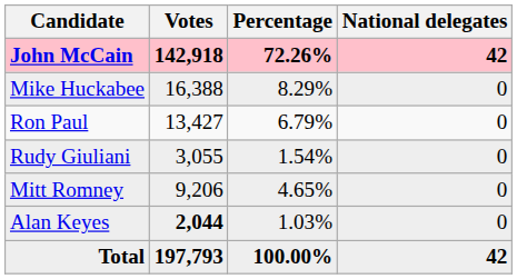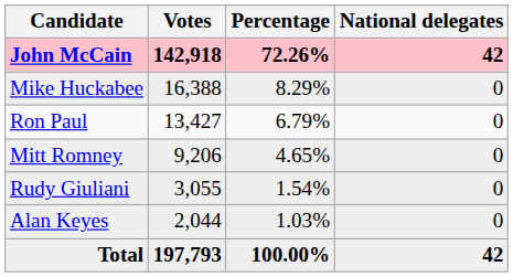 <table class="wikitable" style="text-align:right;">
 <tr>
 <th>Candidate</th>
 <th>Votes</th>
 <th>Percentage</th>
 <th>National delegates</th>
 </tr>
 <tr style="background:pink;">
 <td style="text-align:left;"><strong><a href='#'>John McCain</a></strong></td>
 <td><strong>142,918</strong></td>
 <td><strong>72.26%</strong></td>
 <td><strong>42</strong></td>
 </tr>
 <tr style="background:#eee;">
 <td style="text-align:left;"><a href='#'>Mike Huckabee</a></td>
 <td>16,388</td>
 <td>8.29%</td>
 <td>0</td>
 </tr>
 <tr>
 <td style="text-align:left;"><a href='#'>Ron Paul</a></td>
 <td>13,427</td>
 <td>6.79%</td>
 <td>0</td>
 </tr>
 <tr style="background:#eee;">
+<td style="text-align:left;"><a href='#'>Mitt Romney</a></td>
+<td>9,206</td>
+<td>4.65%</td>
+<td>0</td>
+</tr>
+<tr style="background:#eee;">
 <td style="text-align:left;"><a href='#'>Rudy Giuliani</a></td>
 <td>3,055</td>
 <td>1.54%</td>
 <td>0</td>
 </tr>
 <tr style="background:#eee;">
-<td style="text-align:left;"><a href='#'>Mitt Romney</a></td>
-<td>9,206</td>
-<td>4.65%</td>
-<td>0</td>
-</tr>
-<tr style="background:#eee;">
 <td style="text-align:left;"><a href='#'>Alan Keyes</a></td>
-<td><strong>2,044</strong></td>
+<td>2,044</td>
 <td>1.03%</td>
 <td>0</td>
 </tr>
 <tr style="background:#eee;">
 <td><strong>Total</strong></td>
 <td><strong>197,793</strong></td>
 <td><strong>100.00%</strong></td>
 <td><strong>42</strong></td>
 </tr>
 </table>
